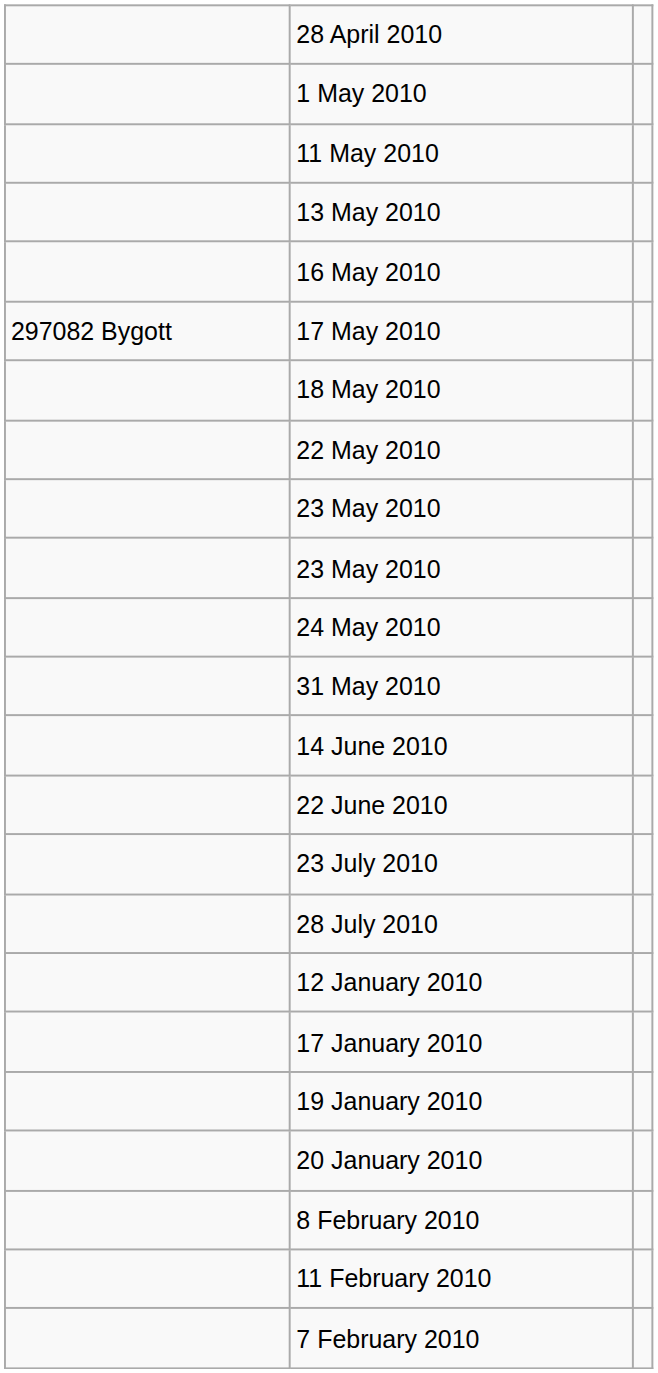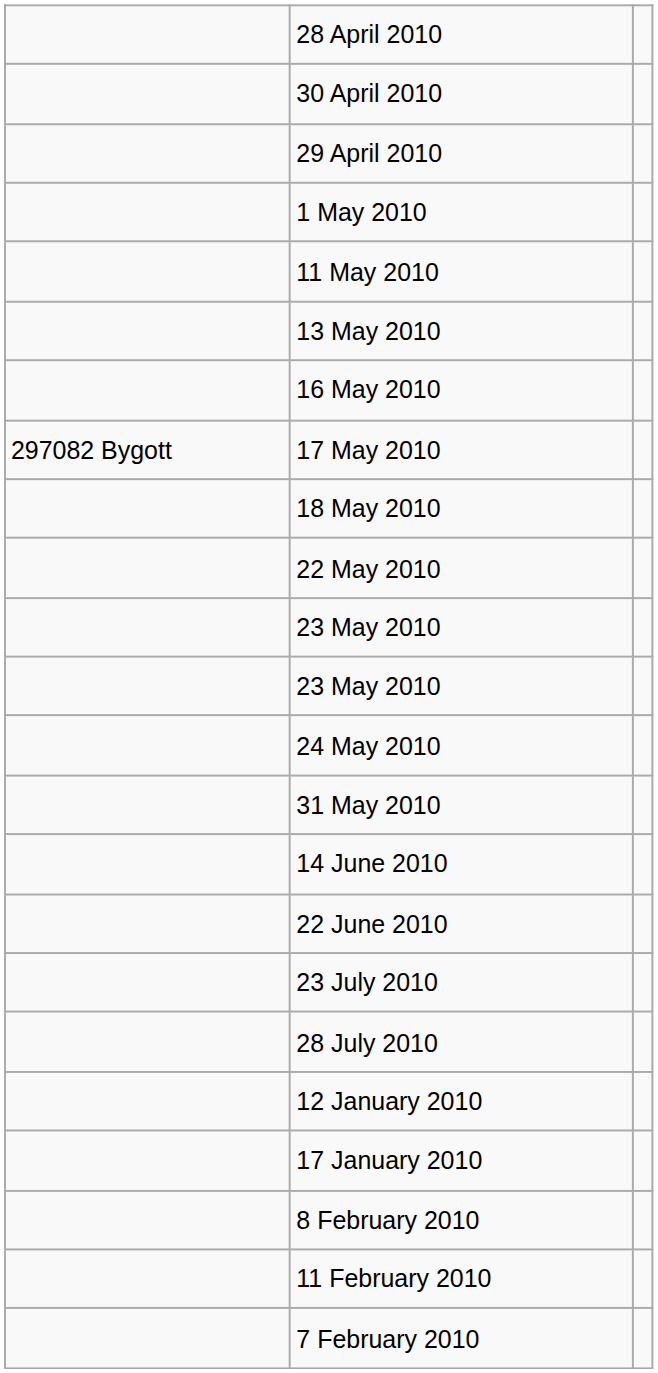 <table class="wikitable" style="font-size: 80%; float: left; width: 26em; margin-right: 1em; height: 700px">
 <tr>
 <td></td>
 <td>28 April 2010</td>
+<td></td>
+</tr>
+<tr>
+<td></td>
+<td>30 April 2010</td>
+<td></td>
+</tr>
+<tr>
+<td></td>
+<td>29 April 2010</td>
 <td></td>
 </tr>
 <tr>
 <td></td>
 <td>1 May 2010</td>
 <td></td>
 </tr>
 <tr>
 <td></td>
 <td>11 May 2010</td>
 <td></td>
 </tr>
 <tr>
 <td></td>
 <td>13 May 2010</td>
 <td></td>
 </tr>
 <tr>
 <td></td>
 <td>16 May 2010</td>
 <td></td>
 </tr>
 <tr>
 <td>297082 Bygott</td>
 <td>17 May 2010</td>
 <td></td>
 </tr>
 <tr>
 <td></td>
 <td>18 May 2010</td>
 <td></td>
 </tr>
 <tr>
 <td></td>
 <td>22 May 2010</td>
 <td></td>
 </tr>
 <tr>
 <td></td>
 <td>23 May 2010</td>
 <td></td>
 </tr>
 <tr>
 <td></td>
 <td>23 May 2010</td>
 <td></td>
 </tr>
 <tr>
 <td></td>
 <td>24 May 2010</td>
 <td></td>
 </tr>
 <tr>
 <td></td>
 <td>31 May 2010</td>
 <td></td>
 </tr>
 <tr>
 <td></td>
 <td>14 June 2010</td>
 <td></td>
 </tr>
 <tr>
 <td></td>
 <td>22 June 2010</td>
 <td></td>
 </tr>
 <tr>
 <td></td>
 <td>23 July 2010</td>
 <td></td>
 </tr>
 <tr>
 <td></td>
 <td>28 July 2010</td>
 <td></td>
 </tr>
 <tr>
 <td></td>
 <td>12 January 2010</td>
 <td></td>
 </tr>
 <tr>
 <td></td>
 <td>17 January 2010</td>
 <td></td>
 </tr>
 <tr>
 <td></td>
-<td>19 January 2010</td>
-<td></td>
-</tr>
-<tr>
-<td></td>
-<td>20 January 2010</td>
-<td></td>
-</tr>
-<tr>
-<td></td>
 <td>8 February 2010</td>
 <td></td>
 </tr>
 <tr>
 <td></td>
 <td>11 February 2010</td>
 <td></td>
 </tr>
 <tr>
 <td></td>
 <td>7 February 2010</td>
 <td></td>
 </tr>
 </table>
